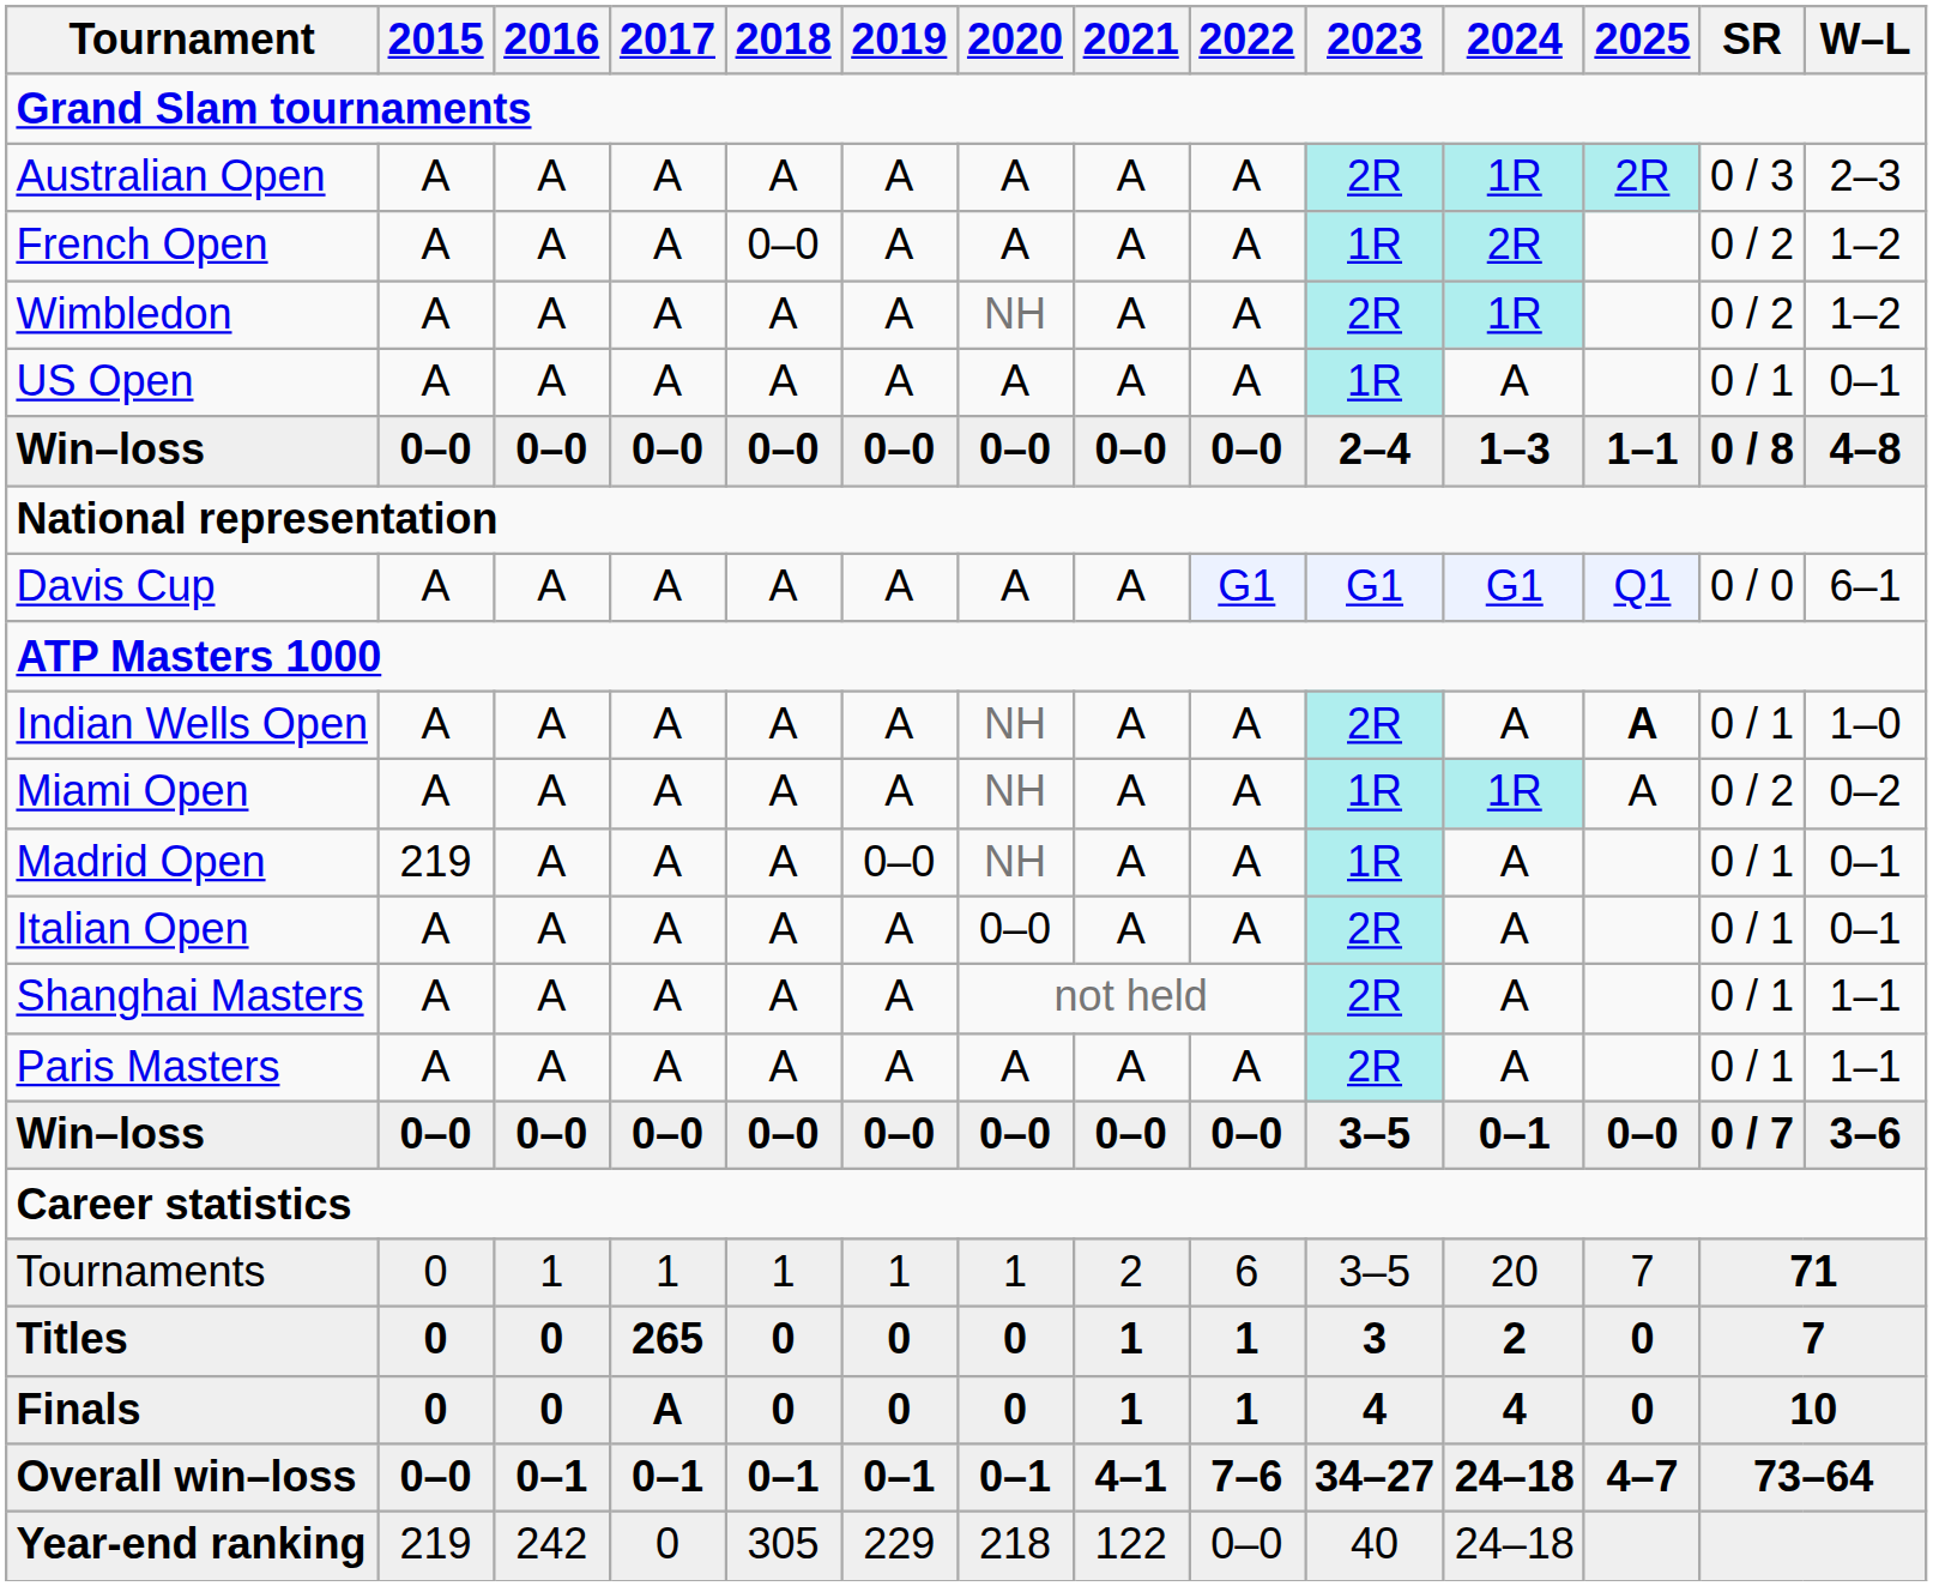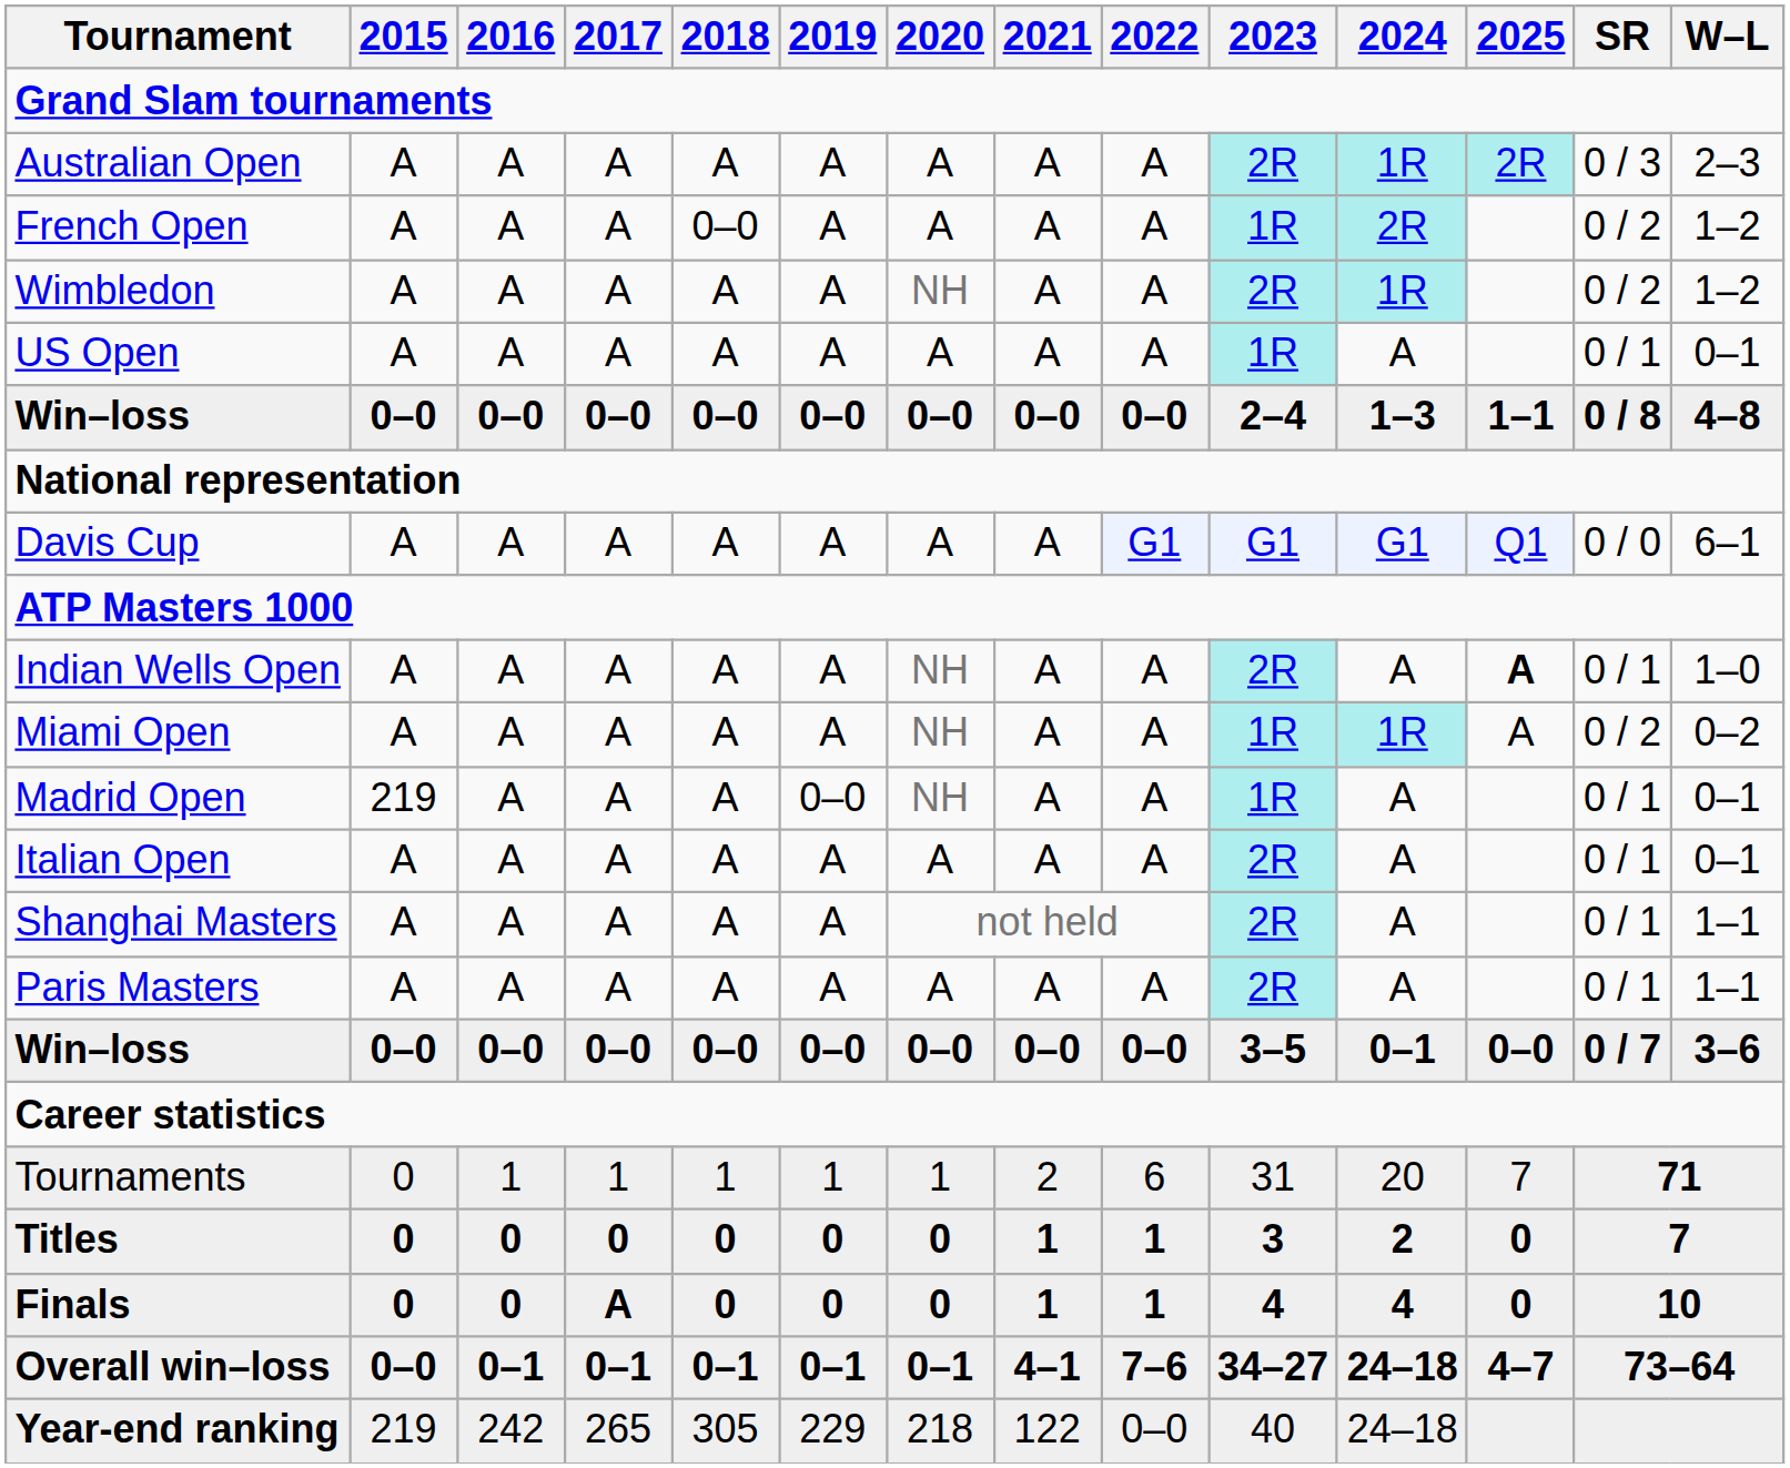 <table class="wikitable nowrap" style=text-align:center>
 <tr>
 <th>Tournament</th>
 <th><a href='#'>2015</a></th>
 <th><a href='#'>2016</a></th>
 <th><a href='#'>2017</a></th>
 <th><a href='#'>2018</a></th>
 <th><a href='#'>2019</a></th>
 <th><a href='#'>2020</a></th>
 <th><a href='#'>2021</a></th>
 <th><a href='#'>2022</a></th>
 <th><a href='#'>2023</a></th>
 <th><a href='#'>2024</a></th>
 <th><a href='#'>2025</a></th>
 <th>SR</th>
 <th width=38>W–L</th>
 </tr>
 <tr>
 <td colspan=14 align=left><strong><a href='#'>Grand Slam tournaments</a></strong></td>
 </tr>
 <tr>
 <td align=left><a href='#'>Australian Open</a></td>
 <td>A</td>
 <td>A</td>
 <td>A</td>
 <td>A</td>
 <td>A</td>
 <td>A</td>
 <td>A</td>
 <td>A</td>
 <td bgcolor=afeeee><a href='#'>2R</a></td>
 <td bgcolor=afeeee><a href='#'>1R</a></td>
 <td bgcolor=afeeee><a href='#'>2R</a></td>
 <td>0 / 3</td>
 <td>2–3</td>
 </tr>
 <tr>
 <td align=left><a href='#'>French Open</a></td>
 <td>A</td>
 <td>A</td>
 <td>A</td>
 <td>0–0</td>
 <td>A</td>
 <td>A</td>
 <td>A</td>
 <td>A</td>
 <td bgcolor=afeeee><a href='#'>1R</a></td>
 <td bgcolor=afeeee><a href='#'>2R</a></td>
 <td></td>
 <td>0 / 2</td>
 <td>1–2</td>
 </tr>
 <tr>
 <td align=left><a href='#'>Wimbledon</a></td>
 <td>A</td>
 <td>A</td>
 <td>A</td>
 <td>A</td>
 <td>A</td>
 <td style=color:#767676>NH</td>
 <td>A</td>
 <td>A</td>
 <td bgcolor=afeeee><a href='#'>2R</a></td>
 <td bgcolor=afeeee><a href='#'>1R</a></td>
 <td></td>
 <td>0 / 2</td>
 <td>1–2</td>
 </tr>
 <tr>
 <td align=left><a href='#'>US Open</a></td>
 <td>A</td>
 <td>A</td>
 <td>A</td>
 <td>A</td>
 <td>A</td>
 <td>A</td>
 <td>A</td>
 <td>A</td>
 <td bgcolor=afeeee><a href='#'>1R</a></td>
 <td>A</td>
 <td></td>
 <td>0 / 1</td>
 <td>0–1</td>
 </tr>
 <tr style=font-weight:bold;background:#efefef>
 <td style=text-align:left>Win–loss</td>
 <td>0–0</td>
 <td>0–0</td>
 <td>0–0</td>
 <td>0–0</td>
 <td>0–0</td>
 <td>0–0</td>
 <td>0–0</td>
 <td>0–0</td>
 <td>2–4</td>
 <td>1–3</td>
 <td>1–1</td>
 <td>0 / 8</td>
 <td>4–8</td>
 </tr>
 <tr>
 <td colspan=14 align="left"><strong>National representation</strong></td>
 </tr>
 <tr>
 <td align=left><a href='#'>Davis Cup</a></td>
 <td>A</td>
 <td>A</td>
 <td>A</td>
 <td>A</td>
 <td>A</td>
 <td>A</td>
 <td>A</td>
 <td bgcolor=ecf2ff><a href='#'>G1</a></td>
 <td bgcolor=ecf2ff><a href='#'>G1</a></td>
 <td bgcolor=ecf2ff><a href='#'>G1</a></td>
 <td bgcolor=ecf2ff><a href='#'>Q1</a></td>
 <td>0 / 0</td>
 <td>6–1</td>
 </tr>
 <tr>
 <td colspan=14 align="left"><strong><a href='#'>ATP Masters 1000</a></strong></td>
 </tr>
 <tr>
 <td align=left><a href='#'>Indian Wells Open</a></td>
 <td>A</td>
 <td>A</td>
 <td>A</td>
 <td>A</td>
 <td>A</td>
 <td style=color:#767676>NH</td>
 <td>A</td>
 <td>A</td>
 <td bgcolor=afeeee><a href='#'>2R</a></td>
 <td>A</td>
 <td><strong>A</strong></td>
 <td>0 / 1</td>
 <td>1–0</td>
 </tr>
 <tr>
 <td align=left><a href='#'>Miami Open</a></td>
 <td>A</td>
 <td>A</td>
 <td>A</td>
 <td>A</td>
 <td>A</td>
 <td style=color:#767676>NH</td>
 <td>A</td>
 <td>A</td>
 <td bgcolor=afeeee><a href='#'>1R</a></td>
 <td bgcolor=afeeee><a href='#'>1R</a></td>
 <td>A</td>
 <td>0 / 2</td>
 <td>0–2</td>
 </tr>
 <tr>
 <td align=left><a href='#'>Madrid Open</a></td>
 <td>219</td>
 <td>A</td>
 <td>A</td>
 <td>A</td>
 <td>0–0</td>
 <td style=color:#767676>NH</td>
 <td>A</td>
 <td>A</td>
 <td bgcolor=afeeee><a href='#'>1R</a></td>
 <td>A</td>
 <td></td>
 <td>0 / 1</td>
 <td>0–1</td>
 </tr>
 <tr>
 <td align=left><a href='#'>Italian Open</a></td>
 <td>A</td>
 <td>A</td>
 <td>A</td>
 <td>A</td>
 <td>A</td>
-<td>0–0</td>
+<td>A</td>
 <td>A</td>
 <td>A</td>
 <td bgcolor=afeeee><a href='#'>2R</a></td>
 <td>A</td>
 <td></td>
 <td>0 / 1</td>
 <td>0–1</td>
 </tr>
 <tr>
 <td align=left><a href='#'>Shanghai Masters</a></td>
 <td>A</td>
 <td>A</td>
 <td>A</td>
 <td>A</td>
 <td>A</td>
 <td colspan=3 style=color:#767676>not held</td>
 <td bgcolor=afeeee><a href='#'>2R</a></td>
 <td>A</td>
 <td></td>
 <td>0 / 1</td>
 <td>1–1</td>
 </tr>
 <tr>
 <td align=left><a href='#'>Paris Masters</a></td>
 <td>A</td>
 <td>A</td>
 <td>A</td>
 <td>A</td>
 <td>A</td>
 <td>A</td>
 <td>A</td>
 <td>A</td>
 <td bgcolor=afeeee><a href='#'>2R</a></td>
 <td>A</td>
 <td></td>
 <td>0 / 1</td>
 <td>1–1</td>
 </tr>
 <tr style=font-weight:bold;background:#efefef>
 <td style=text-align:left>Win–loss</td>
 <td>0–0</td>
 <td>0–0</td>
 <td>0–0</td>
 <td>0–0</td>
 <td>0–0</td>
 <td>0–0</td>
 <td>0–0</td>
 <td>0–0</td>
 <td>3–5</td>
 <td>0–1</td>
 <td>0–0</td>
 <td>0 / 7</td>
 <td>3–6</td>
 </tr>
 <tr>
 <td colspan=14 align=left><strong>Career statistics</strong></td>
 </tr>
 <tr bgcolor=efefef>
 <td align=left>Tournaments</td>
 <td>0</td>
 <td>1</td>
 <td>1</td>
 <td>1</td>
 <td>1</td>
 <td>1</td>
 <td>2</td>
 <td>6</td>
-<td>3–5</td>
+<td>31</td>
 <td>20</td>
 <td>7</td>
 <td colspan=2><strong>71</strong></td>
 </tr>
 <tr style="font-weight:bold;background:#efefef">
 <td style=text-align:left>Titles</td>
 <td>0</td>
 <td>0</td>
-<td>265</td>
+<td>0</td>
 <td>0</td>
 <td>0</td>
 <td>0</td>
 <td>1</td>
 <td>1</td>
 <td>3</td>
 <td>2</td>
 <td>0</td>
 <td colspan=2>7</td>
 </tr>
 <tr style="font-weight:bold;background:#efefef">
 <td style=text-align:left>Finals</td>
 <td>0</td>
 <td>0</td>
 <td>A</td>
 <td>0</td>
 <td>0</td>
 <td>0</td>
 <td>1</td>
 <td>1</td>
 <td>4</td>
 <td>4</td>
 <td>0</td>
 <td colspan=2>10</td>
 </tr>
 <tr style=font-weight:bold;background:#efefef>
 <td style=text-align:left>Overall win–loss</td>
 <td>0–0</td>
 <td>0–1</td>
 <td>0–1</td>
 <td>0–1</td>
 <td>0–1</td>
 <td>0–1</td>
 <td>4–1</td>
 <td>7–6</td>
 <td>34–27</td>
 <td>24–18</td>
 <td>4–7</td>
 <td colspan=2>73–64</td>
 </tr>
 <tr bgcolor=efefef>
 <td align=left><strong>Year-end ranking</strong></td>
 <td>219</td>
 <td>242</td>
-<td>0</td>
+<td>265</td>
 <td>305</td>
 <td>229</td>
 <td>218</td>
 <td>122</td>
 <td>0–0</td>
 <td>40</td>
 <td>24–18</td>
 <td></td>
 <td colspan=2><strong></strong></td>
 </tr>
 </table>
